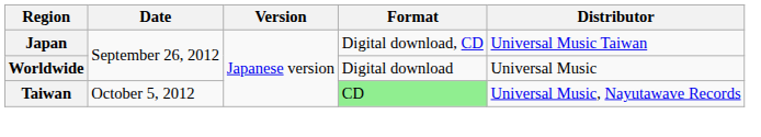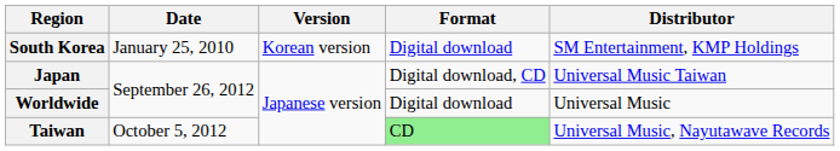 <table class="wikitable plainrowheaders">
 <tr>
 <th>Region</th>
 <th>Date</th>
 <th>Version</th>
 <th>Format</th>
 <th>Distributor</th>
+</tr>
+<tr>
+<th scope="row">South Korea</th>
+<td>January 25, 2010</td>
+<td><a href='#'>Korean</a> version</td>
+<td><a href='#'>Digital download</a></td>
+<td><a href='#'>SM Entertainment</a>, <a href='#'>KMP Holdings</a></td>
 </tr>
 <tr>
 <th scope="row">Japan</th>
 <td rowspan="2">September 26, 2012</td>
 <td rowspan="3"><a href='#'>Japanese</a> version</td>
 <td>Digital download, <a href='#'>CD</a></td>
 <td><a href='#'>Universal Music Taiwan</a></td>
 </tr>
 <tr>
 <th scope="row">Worldwide</th>
 <td>Digital download</td>
 <td>Universal Music</td>
 </tr>
 <tr>
 <th scope="row">Taiwan</th>
 <td>October 5, 2012</td>
 <td style="background: lightgreen;">CD</td>
 <td><a href='#'>Universal Music</a>, <a href='#'>Nayutawave Records</a></td>
 </tr>
 </table>
